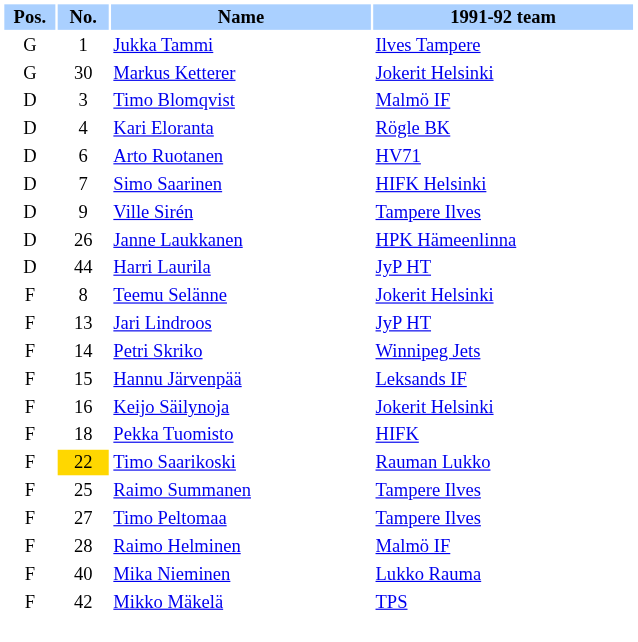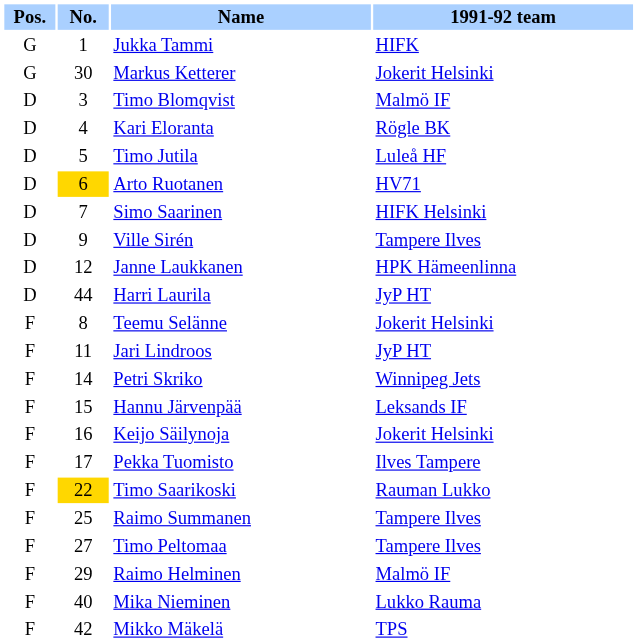 <table border="0" cellspacing="2" cellpadding="2">
 <tr style="background-color:#AAD0FF">
 <th width=40>Pos.</th>
 <th width=40>No.</th>
 <th width=220>Name</th>
 <th width=220>1991-92 team</th>
 </tr>
 <tr>
 <td style="text-align:center;">G</td>
 <td style="text-align:center;">1</td>
 <td><a href='#'>Jukka Tammi</a></td>
-<td> <a href='#'>Ilves Tampere</a></td>
+<td> <a href='#'>HIFK</a></td>
 </tr>
 <tr>
 <td style="text-align:center;">G</td>
 <td style="text-align:center;">30</td>
 <td><a href='#'>Markus Ketterer</a></td>
 <td> <a href='#'>Jokerit Helsinki</a></td>
 </tr>
 <tr>
 <td style="text-align:center;">D</td>
 <td style="text-align:center;">3</td>
 <td><a href='#'>Timo Blomqvist</a></td>
 <td> <a href='#'>Malmö IF</a></td>
 </tr>
 <tr>
 <td style="text-align:center;">D</td>
 <td style="text-align:center;">4</td>
 <td><a href='#'>Kari Eloranta</a></td>
 <td> <a href='#'>Rögle BK</a></td>
 </tr>
 <tr>
 <td style="text-align:center;">D</td>
-<td style="text-align:center;">6</td>
+<td style="text-align:center;">5</td>
+<td><a href='#'>Timo Jutila</a></td>
+<td> <a href='#'>Luleå HF</a></td>
+</tr>
+<tr>
+<td style="text-align:center;">D</td>
+<td style="background: gold; text-align:center;">6</td>
 <td><a href='#'>Arto Ruotanen</a></td>
 <td> <a href='#'>HV71</a></td>
 </tr>
 <tr>
 <td style="text-align:center;">D</td>
 <td style="text-align:center;">7</td>
 <td><a href='#'>Simo Saarinen</a></td>
 <td> <a href='#'>HIFK Helsinki</a></td>
 </tr>
 <tr>
 <td style="text-align:center;">D</td>
 <td style="text-align:center;">9</td>
 <td><a href='#'>Ville Sirén</a></td>
 <td> <a href='#'>Tampere Ilves</a></td>
 </tr>
 <tr>
 <td style="text-align:center;">D</td>
-<td style="text-align:center;">26</td>
+<td style="text-align:center;">12</td>
 <td><a href='#'>Janne Laukkanen</a></td>
 <td> <a href='#'>HPK Hämeenlinna</a></td>
 </tr>
 <tr>
 <td style="text-align:center;">D</td>
 <td style="text-align:center;">44</td>
 <td><a href='#'>Harri Laurila</a></td>
 <td> <a href='#'>JyP HT</a></td>
 </tr>
 <tr>
 <td style="text-align:center;">F</td>
 <td style="text-align:center;">8</td>
 <td><a href='#'>Teemu Selänne</a></td>
 <td> <a href='#'>Jokerit Helsinki</a></td>
 </tr>
 <tr>
 <td style="text-align:center;">F</td>
-<td style="text-align:center;">13</td>
+<td style="text-align:center;">11</td>
 <td><a href='#'>Jari Lindroos</a></td>
 <td> <a href='#'>JyP HT</a></td>
 </tr>
 <tr>
 <td style="text-align:center;">F</td>
 <td style="text-align:center;">14</td>
 <td><a href='#'>Petri Skriko</a></td>
 <td> <a href='#'>Winnipeg Jets</a></td>
 </tr>
 <tr>
 <td style="text-align:center;">F</td>
 <td style="text-align:center;">15</td>
 <td><a href='#'>Hannu Järvenpää</a></td>
 <td> <a href='#'>Leksands IF</a></td>
 </tr>
 <tr>
 <td style="text-align:center;">F</td>
 <td style="text-align:center;">16</td>
 <td><a href='#'>Keijo Säilynoja</a></td>
 <td> <a href='#'>Jokerit Helsinki</a></td>
 </tr>
 <tr>
 <td style="text-align:center;">F</td>
-<td style="text-align:center;">18</td>
+<td style="text-align:center;">17</td>
 <td><a href='#'>Pekka Tuomisto</a></td>
-<td> <a href='#'>HIFK</a></td>
+<td> <a href='#'>Ilves Tampere</a></td>
 </tr>
 <tr>
 <td style="text-align:center;">F</td>
 <td style="background: gold; text-align:center;">22</td>
 <td><a href='#'>Timo Saarikoski</a></td>
 <td> <a href='#'>Rauman Lukko</a></td>
 </tr>
 <tr>
 <td style="text-align:center;">F</td>
 <td style="text-align:center;">25</td>
 <td><a href='#'>Raimo Summanen</a></td>
 <td> <a href='#'>Tampere Ilves</a></td>
 </tr>
 <tr>
 <td style="text-align:center;">F</td>
 <td style="text-align:center;">27</td>
 <td><a href='#'>Timo Peltomaa</a></td>
 <td> <a href='#'>Tampere Ilves</a></td>
 </tr>
 <tr>
 <td style="text-align:center;">F</td>
-<td style="text-align:center;">28</td>
+<td style="text-align:center;">29</td>
 <td><a href='#'>Raimo Helminen</a></td>
 <td> <a href='#'>Malmö IF</a></td>
 </tr>
 <tr>
 <td style="text-align:center;">F</td>
 <td style="text-align:center;">40</td>
 <td><a href='#'>Mika Nieminen</a></td>
 <td> <a href='#'>Lukko Rauma</a></td>
 </tr>
 <tr>
 <td style="text-align:center;">F</td>
 <td style="text-align:center;">42</td>
 <td><a href='#'>Mikko Mäkelä</a></td>
 <td> <a href='#'>TPS</a></td>
 </tr>
 </table>
